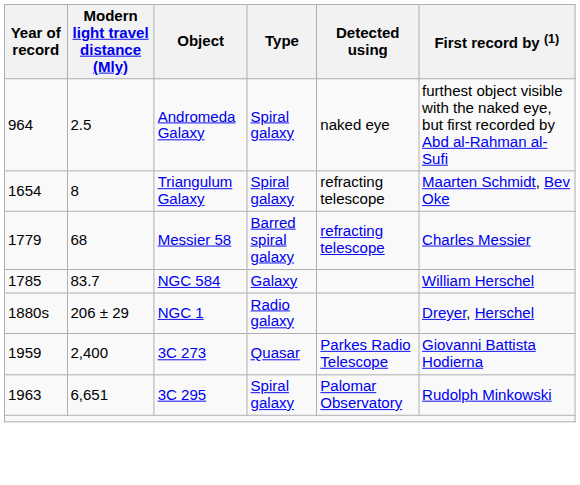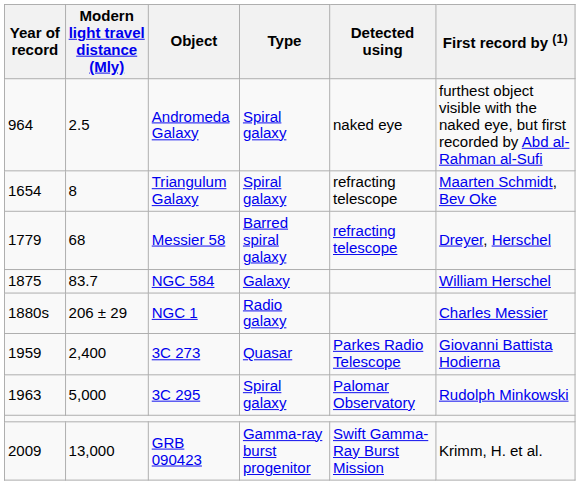 <table class="wikitable sticky-header">
 <tr>
 <th>Year of record</th>
 <th>Modern <br><a href='#'>light travel distance</a> <a href='#'>(Mly)</a></th>
 <th>Object</th>
 <th>Type</th>
 <th>Detected using</th>
 <th>First record by <sup>(1)</sup></th>
 </tr>
 <tr>
 <td>964</td>
 <td>2.5</td>
 <td><a href='#'>Andromeda Galaxy</a></td>
 <td><a href='#'>Spiral galaxy</a></td>
 <td>naked eye</td>
 <td>furthest object visible with the naked eye, but first recorded by <a href='#'>Abd al-Rahman al-Sufi</a></td>
 </tr>
 <tr>
 <td>1654</td>
 <td>8</td>
 <td><a href='#'>Triangulum Galaxy</a></td>
 <td><a href='#'>Spiral galaxy</a></td>
 <td>refracting telescope</td>
 <td><a href='#'>Maarten Schmidt</a>, <a href='#'>Bev Oke</a></td>
 </tr>
 <tr>
 <td>1779</td>
 <td>68</td>
 <td><a href='#'>Messier 58</a></td>
 <td><a href='#'>Barred spiral galaxy</a></td>
 <td><a href='#'>refracting telescope</a></td>
-<td><a href='#'>Charles Messier</a></td>
+<td><a href='#'>Dreyer</a>, <a href='#'>Herschel</a></td>
 </tr>
 <tr>
-<td>1785</td>
+<td>1875</td>
 <td>83.7</td>
 <td><a href='#'>NGC 584</a></td>
 <td><a href='#'>Galaxy</a></td>
 <td></td>
 <td><a href='#'>William Herschel</a></td>
 </tr>
 <tr>
 <td>1880s</td>
 <td>206 ± 29</td>
 <td><a href='#'>NGC 1</a></td>
 <td><a href='#'>Radio galaxy</a></td>
 <td></td>
-<td><a href='#'>Dreyer</a>, <a href='#'>Herschel</a></td>
+<td><a href='#'>Charles Messier</a></td>
 </tr>
 <tr>
 <td>1959</td>
 <td>2,400</td>
 <td><a href='#'>3C 273</a></td>
 <td><a href='#'>Quasar</a></td>
 <td><a href='#'>Parkes Radio Telescope</a></td>
 <td><a href='#'>Giovanni Battista Hodierna</a></td>
 </tr>
 <tr>
 <td>1963</td>
-<td>6,651</td>
+<td>5,000</td>
 <td><a href='#'>3C 295</a></td>
 <td><a href='#'>Spiral galaxy</a></td>
 <td><a href='#'>Palomar Observatory</a></td>
 <td><a href='#'>Rudolph Minkowski</a></td>
 </tr>
 <tr>
 <td colspan="6"></td>
 </tr>
+<tr>
+<td>2009</td>
+<td>13,000</td>
+<td><a href='#'>GRB 090423</a></td>
+<td><a href='#'>Gamma-ray burst progenitor</a></td>
+<td><a href='#'>Swift Gamma-Ray Burst Mission</a></td>
+<td>Krimm, H. et al.</td>
+</tr>
 </table>
